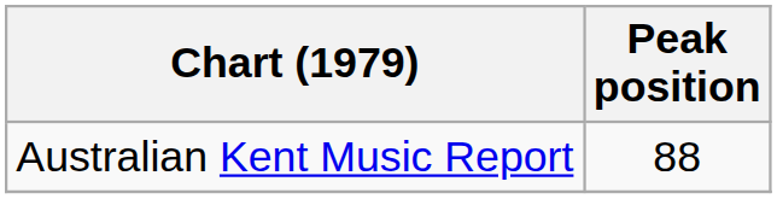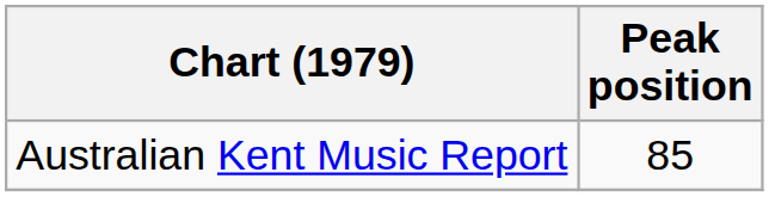 <table class="wikitable sortable">
 <tr>
 <th>Chart (1979)</th>
 <th>Peak<br>position</th>
 </tr>
 <tr>
 <td>Australian <a href='#'>Kent Music Report</a></td>
-<td style="text-align:center;">88</td>
+<td style="text-align:center;">85</td>
 </tr>
 <tr>
 </tr>
 </table>
